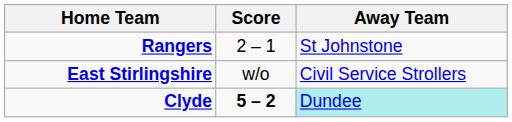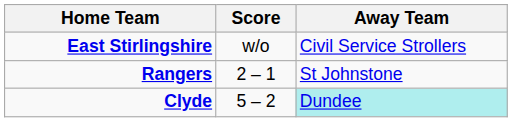 <table class="wikitable" style="border-collapse: collapse;">
 <tr>
 <th align="right" width="185">Home Team</th>
 <th align="center" width="65"> Score </th>
 <th align="left" width="185">Away Team</th>
 </tr>
 <tr>
+<td style="text-align: right;"><strong><a href='#'>East Stirlingshire</a></strong></td>
+<td style="text-align: center;">w/o</td>
+<td style="text-align: left;"><a href='#'>Civil Service Strollers</a></td>
+</tr>
+<tr>
 <td style="text-align: right;"><strong><a href='#'>Rangers</a></strong></td>
 <td style="text-align: center;">2 – 1</td>
 <td style="text-align: left;"><a href='#'>St Johnstone</a></td>
 </tr>
 <tr>
-<td style="text-align: right;"><strong><a href='#'>East Stirlingshire</a></strong></td>
-<td style="text-align: center;">w/o</td>
-<td style="text-align: left;"><a href='#'>Civil Service Strollers</a></td>
-</tr>
-<tr>
 <td style="text-align: right;"><strong><a href='#'>Clyde</a></strong></td>
-<td style="text-align: center;"><strong>5 – 2</strong></td>
+<td style="text-align: center;">5 – 2</td>
 <td style="background: paleturquoise; text-align: left;"><a href='#'>Dundee</a></td>
 </tr>
 </table>
